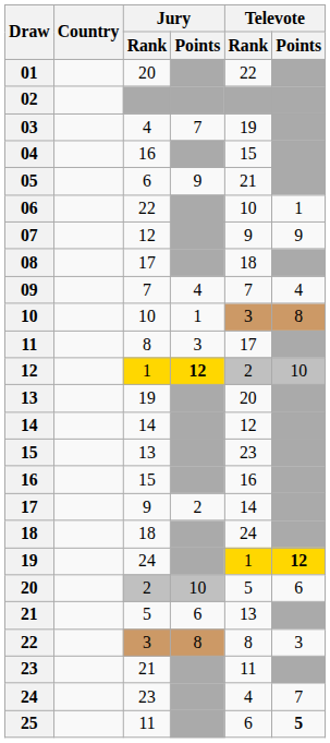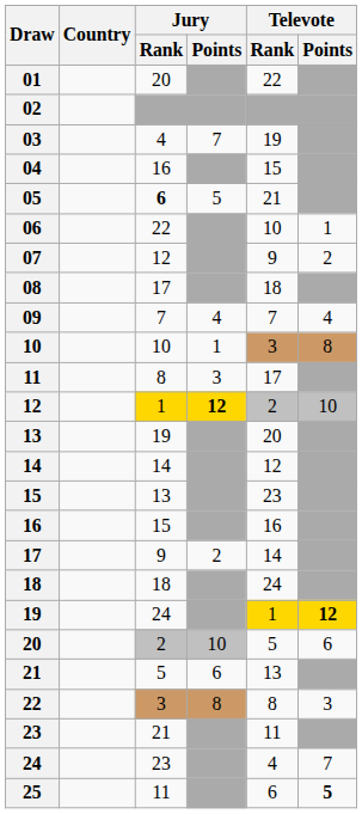 <table class="sortable wikitable collapsible plainrowheaders" style="text-align:center;">
 <tr>
 </tr>
 <tr>
 <th scope="col" rowspan="2">Draw</th>
 <th scope="col" rowspan="2">Country</th>
 <th scope="col" colspan="2">Jury</th>
 <th scope="col" colspan="2">Televote</th>
 </tr>
 <tr>
 <th scope="col">Rank</th>
 <th scope="col" class="unsortable">Points</th>
 <th scope="col">Rank</th>
 <th scope="col" class="unsortable">Points</th>
 </tr>
 <tr>
 <th scope="row" style="text-align:center;">01</th>
 <td style="text-align:left;"></td>
 <td>20</td>
 <td style="background:#AAAAAA;"></td>
 <td>22</td>
 <td style="background:#AAAAAA;"></td>
 </tr>
 <tr class="sortbottom">
 <th scope="row" style="text-align:center;">02</th>
 <td style="text-align:left;"></td>
 <td style="background:#AAAAAA;"></td>
 <td style="background:#AAAAAA;"></td>
 <td style="background:#AAAAAA;"></td>
 <td style="background:#AAAAAA;"></td>
 </tr>
 <tr>
 <th scope="row" style="text-align:center;">03</th>
 <td style="text-align:left;"></td>
 <td>4</td>
 <td>7</td>
 <td>19</td>
 <td style="background:#AAAAAA;"></td>
 </tr>
 <tr>
 <th scope="row" style="text-align:center;">04</th>
 <td style="text-align:left;"></td>
 <td>16</td>
 <td style="background:#AAAAAA;"></td>
 <td>15</td>
 <td style="background:#AAAAAA;"></td>
 </tr>
 <tr>
 <th scope="row" style="text-align:center;">05</th>
 <td style="text-align:left;"></td>
-<td>6</td>
-<td>9</td>
+<td><strong>6</strong></td>
+<td>5</td>
 <td>21</td>
 <td style="background:#AAAAAA;"></td>
 </tr>
 <tr>
 <th scope="row" style="text-align:center;">06</th>
 <td style="text-align:left;"></td>
 <td>22</td>
 <td style="background:#AAAAAA;"></td>
 <td>10</td>
 <td>1</td>
 </tr>
 <tr>
 <th scope="row" style="text-align:center;">07</th>
 <td style="text-align:left;"></td>
 <td>12</td>
 <td style="background:#AAAAAA;"></td>
 <td>9</td>
-<td>9</td>
+<td>2</td>
 </tr>
 <tr>
 <th scope="row" style="text-align:center;">08</th>
 <td style="text-align:left;"></td>
 <td>17</td>
 <td style="background:#AAAAAA;"></td>
 <td>18</td>
 <td style="background:#AAAAAA;"></td>
 </tr>
 <tr>
 <th scope="row" style="text-align:center;">09</th>
 <td style="text-align:left;"></td>
 <td>7</td>
 <td>4</td>
 <td>7</td>
 <td>4</td>
 </tr>
 <tr>
 <th scope="row" style="text-align:center;">10</th>
 <td style="text-align:left;"></td>
 <td>10</td>
 <td>1</td>
 <td style="background:#CC9966;">3</td>
 <td style="background:#CC9966;">8</td>
 </tr>
 <tr>
 <th scope="row" style="text-align:center;">11</th>
 <td style="text-align:left;"></td>
 <td>8</td>
 <td>3</td>
 <td>17</td>
 <td style="background:#AAAAAA;"></td>
 </tr>
 <tr>
 <th scope="row" style="text-align:center;">12</th>
 <td style="text-align:left;"></td>
 <td style="background:gold;">1</td>
 <td style="background:gold;"><strong>12</strong></td>
 <td style="background:silver;">2</td>
 <td style="background:silver;">10</td>
 </tr>
 <tr>
 <th scope="row" style="text-align:center;">13</th>
 <td style="text-align:left;"></td>
 <td>19</td>
 <td style="background:#AAAAAA;"></td>
 <td>20</td>
 <td style="background:#AAAAAA;"></td>
 </tr>
 <tr>
 <th scope="row" style="text-align:center;">14</th>
 <td style="text-align:left;"></td>
 <td>14</td>
 <td style="background:#AAAAAA;"></td>
 <td>12</td>
 <td style="background:#AAAAAA;"></td>
 </tr>
 <tr>
 <th scope="row" style="text-align:center;">15</th>
 <td style="text-align:left;"></td>
 <td>13</td>
 <td style="background:#AAAAAA;"></td>
 <td>23</td>
 <td style="background:#AAAAAA;"></td>
 </tr>
 <tr>
 <th scope="row" style="text-align:center;">16</th>
 <td style="text-align:left;"></td>
 <td>15</td>
 <td style="background:#AAAAAA;"></td>
 <td>16</td>
 <td style="background:#AAAAAA;"></td>
 </tr>
 <tr>
 <th scope="row" style="text-align:center;">17</th>
 <td style="text-align:left;"></td>
 <td>9</td>
 <td>2</td>
 <td>14</td>
 <td style="background:#AAAAAA;"></td>
 </tr>
 <tr>
 <th scope="row" style="text-align:center;">18</th>
 <td style="text-align:left;"></td>
 <td>18</td>
 <td style="background:#AAAAAA;"></td>
 <td>24</td>
 <td style="background:#AAAAAA;"></td>
 </tr>
 <tr>
 <th scope="row" style="text-align:center;">19</th>
 <td style="text-align:left;"></td>
 <td>24</td>
 <td style="background:#AAAAAA;"></td>
 <td style="background:gold;">1</td>
 <td style="background:gold;"><strong>12</strong></td>
 </tr>
 <tr>
 <th scope="row" style="text-align:center;">20</th>
 <td style="text-align:left;"></td>
 <td style="background:silver;">2</td>
 <td style="background:silver;">10</td>
 <td>5</td>
 <td>6</td>
 </tr>
 <tr>
 <th scope="row" style="text-align:center;">21</th>
 <td style="text-align:left;"></td>
 <td>5</td>
 <td>6</td>
 <td>13</td>
 <td style="background:#AAAAAA;"></td>
 </tr>
 <tr>
 <th scope="row" style="text-align:center;">22</th>
 <td style="text-align:left;"></td>
 <td style="background:#CC9966;">3</td>
 <td style="background:#CC9966;">8</td>
 <td>8</td>
 <td>3</td>
 </tr>
 <tr>
 <th scope="row" style="text-align:center;">23</th>
 <td style="text-align:left;"></td>
 <td>21</td>
 <td style="background:#AAAAAA;"></td>
 <td>11</td>
 <td style="background:#AAAAAA;"></td>
 </tr>
 <tr>
 <th scope="row" style="text-align:center;">24</th>
 <td style="text-align:left;"></td>
 <td>23</td>
 <td style="background:#AAAAAA;"></td>
 <td>4</td>
 <td>7</td>
 </tr>
 <tr>
 <th scope="row" style="text-align:center;">25</th>
 <td style="text-align:left;"></td>
 <td>11</td>
 <td style="background:#AAAAAA;"></td>
 <td>6</td>
 <td><strong>5</strong></td>
 </tr>
 </table>
